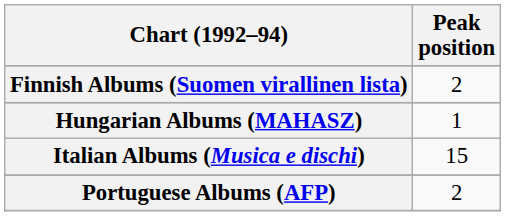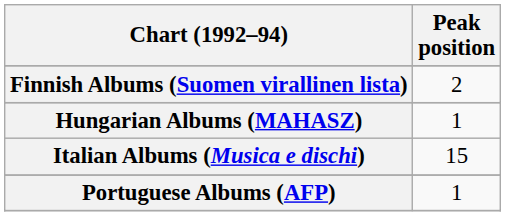 <table class="wikitable sortable plainrowheaders" style="text-align:center;">
 <tr>
 <th scope="col">Chart (1992–94)</th>
 <th scope="col">Peak<br>position</th>
 </tr>
 <tr>
 </tr>
 <tr>
 </tr>
 <tr>
 </tr>
 <tr>
 <th scope="row">Finnish Albums (<a href='#'>Suomen virallinen lista</a>)</th>
 <td>2</td>
 </tr>
 <tr>
 </tr>
 <tr>
 <th scope="row">Hungarian Albums (<a href='#'>MAHASZ</a>)</th>
 <td>1</td>
 </tr>
 <tr>
 <th scope="row">Italian Albums (<em><a href='#'>Musica e dischi</a></em>)</th>
 <td>15</td>
 </tr>
 <tr>
 </tr>
 <tr>
 </tr>
 <tr>
 <th scope="row">Portuguese Albums (<a href='#'>AFP</a>)</th>
-<td>2</td>
+<td>1</td>
 </tr>
 <tr>
 </tr>
 <tr>
 </tr>
 <tr>
 </tr>
 <tr>
 </tr>
 <tr>
 </tr>
 </table>
